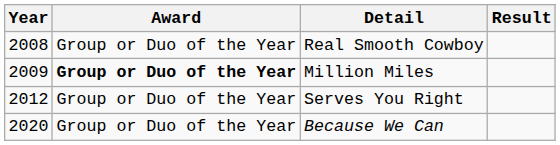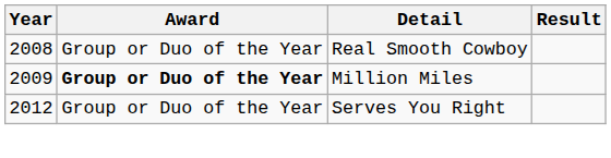 <table class="wikitable">
 <tr>
 <th>Year</th>
 <th>Award</th>
 <th>Detail</th>
 <th>Result</th>
 </tr>
 <tr>
 <td>2008</td>
 <td>Group or Duo of the Year</td>
 <td>Real Smooth Cowboy</td>
 <td></td>
 </tr>
 <tr>
 <td>2009</td>
 <td><strong>Group or Duo of the Year</strong></td>
 <td>Million Miles</td>
 <td></td>
 </tr>
 <tr>
 <td>2012</td>
 <td>Group or Duo of the Year</td>
 <td>Serves You Right</td>
 <td></td>
 </tr>
-<tr>
-<td>2020</td>
-<td>Group or Duo of the Year</td>
-<td><em>Because We Can</em></td>
-<td></td>
-</tr>
 </table>
